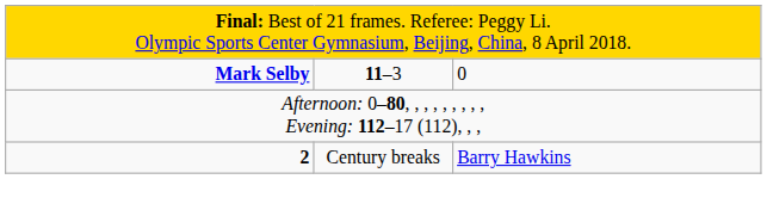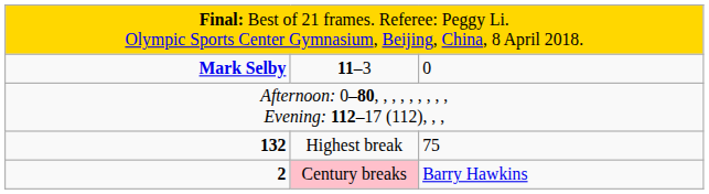 <table class="wikitable" style="font-size: 90%; margin: 1em auto 1em auto;">
 <tr>
 <td colspan="3" align="center" bgcolor="#ffd700"><strong>Final:</strong> Best of 21 frames. Referee: Peggy Li.<br><a href='#'>Olympic Sports Center Gymnasium</a>, <a href='#'>Beijing</a>, <a href='#'>China</a>, 8 April 2018.</td>
 </tr>
 <tr>
 <td width="230" align="right"><strong><a href='#'>Mark Selby</a></strong><br></td>
 <td width="100" align="center"><strong>11</strong>–3</td>
 <td>0</td>
 </tr>
 <tr>
 <td colspan="3" align="center" style="font-size: 100%"><em>Afternoon:</em> 0–<strong>80</strong>, , , , , , , , ,  <br><em>Evеning:</em> <strong>112</strong>–17 (112), , , </td>
 </tr>
 <tr>
+<td align="right"><strong>132</strong></td>
+<td align="center">Highest break</td>
+<td>75</td>
+</tr>
+<tr>
 <td align="right"><strong>2</strong></td>
-<td align="center">Century breaks</td>
+<td align="center" style="background: pink;">Century breaks</td>
 <td width="230"><a href='#'>Barry Hawkins</a><br></td>
 </tr>
 </table>
